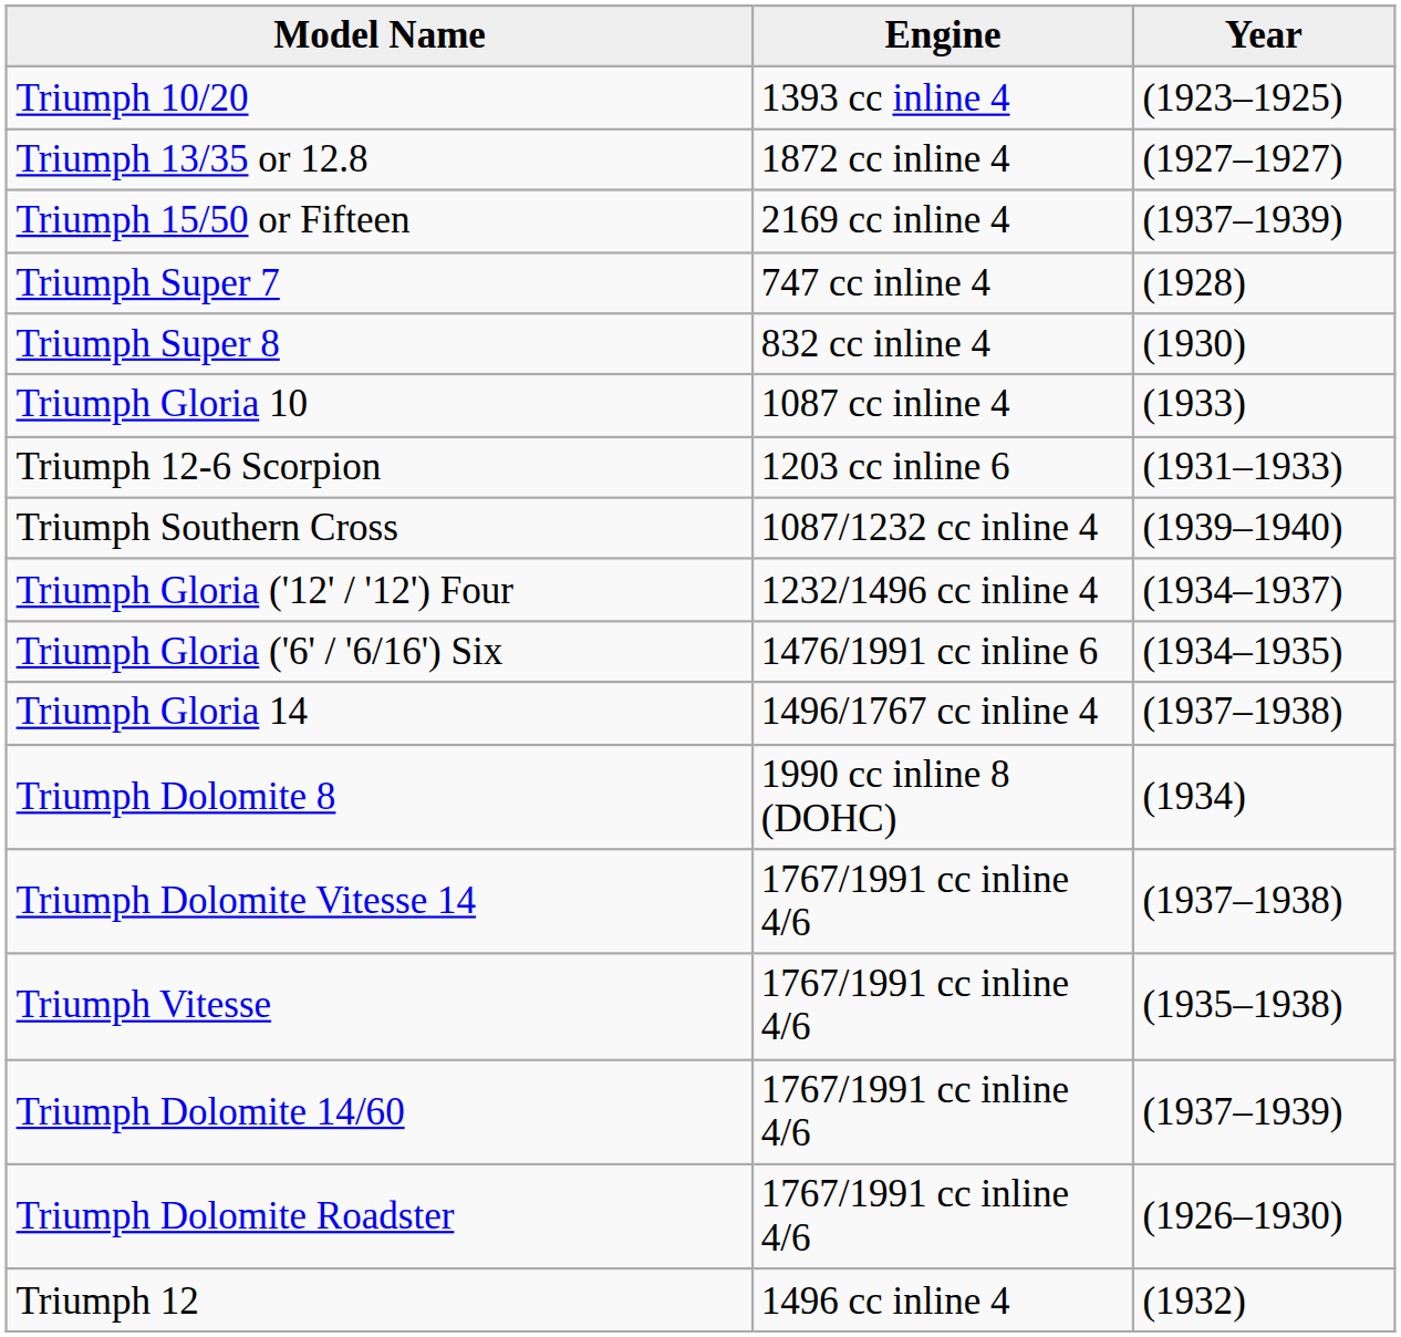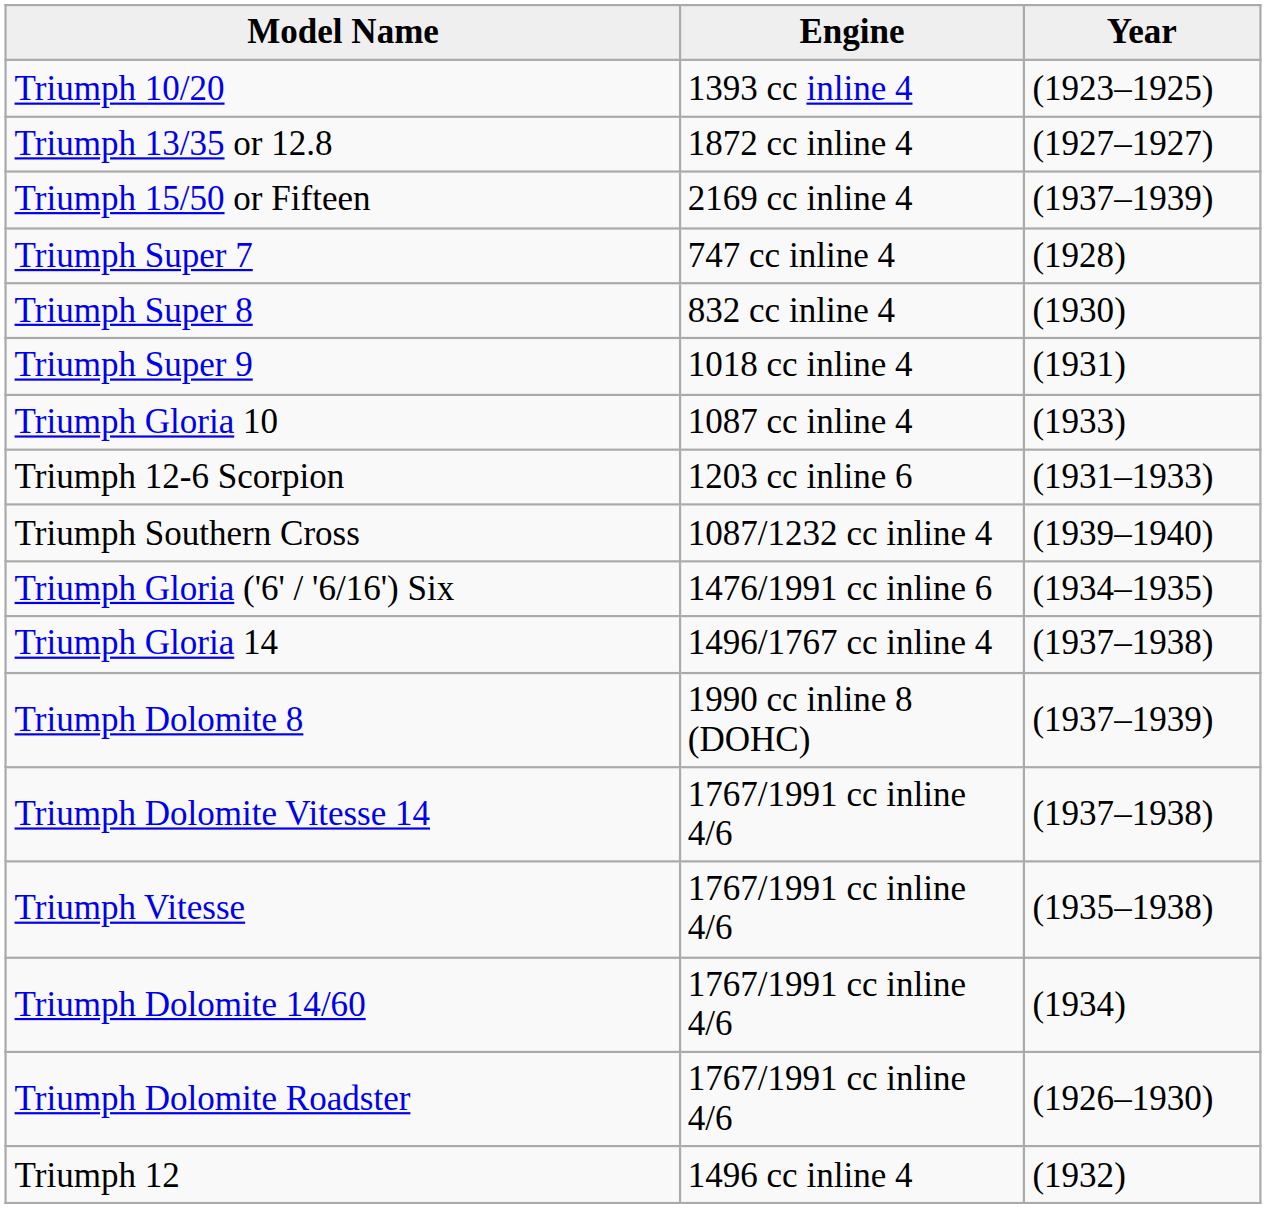 <table class="wikitable" style="margin: 1em auto 1em auto">
 <tr>
 <th style="background:#efefef; width:300px"><strong>Model Name</strong></th>
 <th style="background:#efefef; width:150px"><strong>Engine</strong></th>
 <th style="background:#efefef; width:100px"><strong>Year</strong></th>
 </tr>
 <tr>
 <td><a href='#'>Triumph 10/20</a></td>
 <td>1393 cc <a href='#'>inline 4</a></td>
 <td>(1923–1925)</td>
 </tr>
 <tr>
 <td><a href='#'>Triumph 13/35</a> or 12.8</td>
 <td>1872 cc inline 4</td>
 <td>(1927–1927)</td>
 </tr>
 <tr>
 <td><a href='#'>Triumph 15/50</a> or Fifteen</td>
 <td>2169 cc inline 4</td>
 <td>(1937–1939)</td>
 </tr>
 <tr>
 <td><a href='#'>Triumph Super 7</a></td>
 <td>747 cc inline 4</td>
 <td>(1928)</td>
 </tr>
 <tr>
 <td><a href='#'>Triumph Super 8</a></td>
 <td>832 cc inline 4</td>
 <td>(1930)</td>
 </tr>
 <tr>
+<td><a href='#'>Triumph Super 9</a></td>
+<td>1018 cc inline 4</td>
+<td>(1931)</td>
+</tr>
+<tr>
 <td><a href='#'>Triumph Gloria</a> 10</td>
 <td>1087 cc inline 4</td>
 <td>(1933)</td>
 </tr>
 <tr>
 <td>Triumph 12-6 Scorpion</td>
 <td>1203 cc inline 6</td>
 <td>(1931–1933)</td>
 </tr>
 <tr>
 <td>Triumph Southern Cross</td>
 <td>1087/1232 cc inline 4</td>
 <td>(1939–1940)</td>
 </tr>
 <tr>
-<td><a href='#'>Triumph Gloria</a> ('12' / '12') Four</td>
-<td>1232/1496 cc inline 4</td>
-<td>(1934–1937)</td>
-</tr>
-<tr>
 <td><a href='#'>Triumph Gloria</a> ('6' / '6/16') Six</td>
 <td>1476/1991 cc inline 6</td>
 <td>(1934–1935)</td>
 </tr>
 <tr>
 <td><a href='#'>Triumph Gloria</a> 14</td>
 <td>1496/1767 cc inline 4</td>
 <td>(1937–1938)</td>
 </tr>
 <tr>
 <td><a href='#'>Triumph Dolomite 8</a></td>
 <td>1990 cc inline 8 (DOHC)</td>
-<td>(1934)</td>
+<td>(1937–1939)</td>
 </tr>
 <tr>
 <td><a href='#'>Triumph Dolomite Vitesse 14</a></td>
 <td>1767/1991 cc inline 4/6</td>
 <td>(1937–1938)</td>
 </tr>
 <tr>
 <td><a href='#'>Triumph Vitesse</a></td>
 <td>1767/1991 cc inline 4/6</td>
 <td>(1935–1938)</td>
 </tr>
 <tr>
 <td><a href='#'>Triumph Dolomite 14/60</a></td>
 <td>1767/1991 cc inline 4/6</td>
-<td>(1937–1939)</td>
+<td>(1934)</td>
 </tr>
 <tr>
 <td><a href='#'>Triumph Dolomite Roadster</a></td>
 <td>1767/1991 cc inline 4/6</td>
 <td>(1926–1930)</td>
 </tr>
 <tr>
 <td>Triumph 12</td>
 <td>1496 cc inline 4</td>
 <td>(1932)</td>
 </tr>
 </table>
